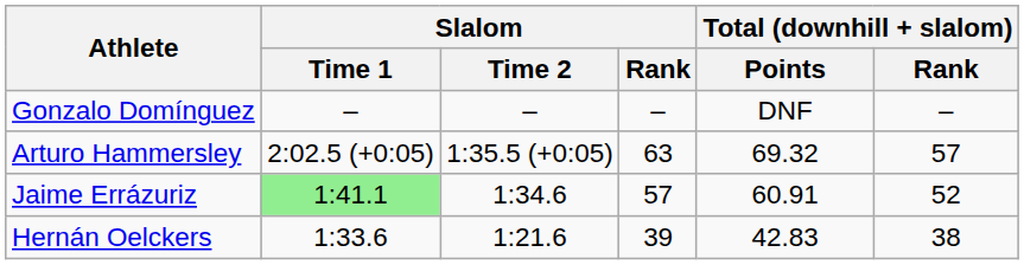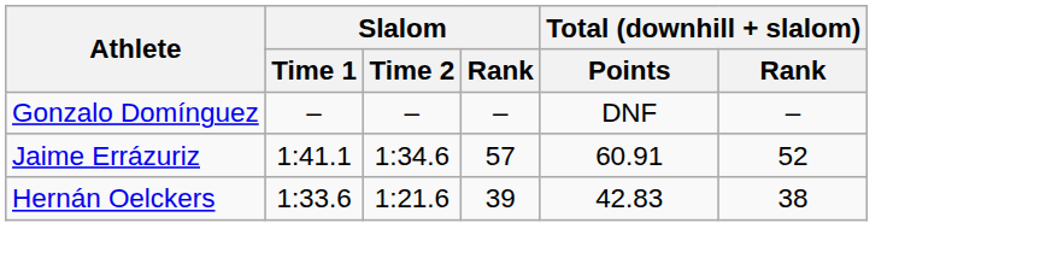 <table class="wikitable" style="font-size:90%">
 <tr>
 <th rowspan="2">Athlete</th>
 <th colspan="3">Slalom</th>
 <th colspan="2">Total (downhill + slalom)</th>
 </tr>
 <tr>
 <th>Time 1</th>
 <th>Time 2</th>
 <th>Rank</th>
 <th>Points</th>
 <th>Rank</th>
 </tr>
 <tr>
 <td><a href='#'>Gonzalo Domínguez</a></td>
 <td align="center">–</td>
 <td align="center">–</td>
 <td align="center">–</td>
 <td align="center">DNF</td>
 <td align="center">–</td>
 </tr>
 <tr>
-<td><a href='#'>Arturo Hammersley</a></td>
-<td align="center">2:02.5 (+0:05)</td>
-<td align="center">1:35.5 (+0:05)</td>
-<td align="center">63</td>
-<td align="center">69.32</td>
-<td align="center">57</td>
-</tr>
-<tr>
 <td><a href='#'>Jaime Errázuriz</a></td>
-<td align="center" style="background: lightgreen;">1:41.1</td>
+<td align="center">1:41.1</td>
 <td align="center">1:34.6</td>
 <td align="center">57</td>
 <td align="center">60.91</td>
 <td align="center">52</td>
 </tr>
 <tr>
 <td><a href='#'>Hernán Oelckers</a></td>
 <td align="center">1:33.6</td>
 <td align="center">1:21.6</td>
 <td align="center">39</td>
 <td align="center">42.83</td>
 <td align="center">38</td>
 </tr>
 </table>
